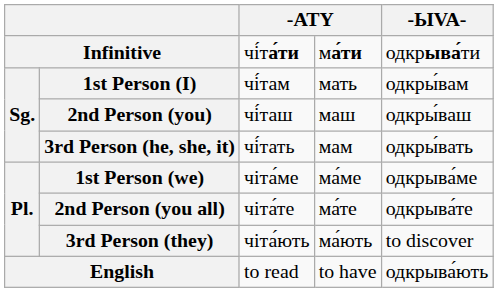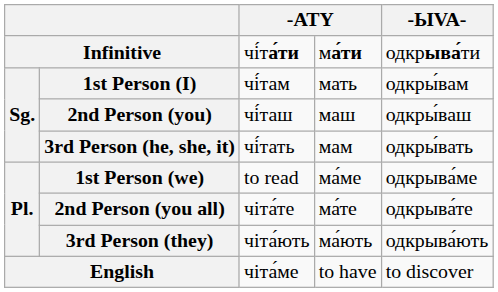 <table class=wikitable>
 <tr>
 <th colspan="2" rowspan="1"></th>
 <th colspan="2">-ATY</th>
 <th colspan="1">-ЫVA-</th>
 </tr>
 <tr>
 <th colspan="2">Infinitive</th>
 <td>чі́т<strong>а́ти</strong></td>
 <td>м<strong>а́ти</strong></td>
 <td>одкр<strong>ыва́</strong>ти</td>
 </tr>
 <tr>
 <th rowspan="3">Sg.</th>
 <th>1st Person (I)</th>
 <td>чі́там</td>
 <td>мать</td>
 <td>одкры́вам</td>
 </tr>
 <tr>
 <th>2nd Person (you)</th>
 <td>чі́таш</td>
 <td>маш</td>
 <td>одкры́ваш</td>
 </tr>
 <tr>
 <th>3rd Person (he, she, it)</th>
 <td>чі́тать</td>
 <td>мам</td>
 <td>одкры́вать</td>
 </tr>
 <tr>
 <th rowspan="3">Pl.</th>
 <th>1st Person (we)</th>
-<td>чіта́ме</td>
+<td>to read</td>
 <td>ма́ме</td>
 <td>одкрыва́ме</td>
 </tr>
 <tr>
 <th>2nd Person (you all)</th>
 <td>чіта́те</td>
 <td>ма́те</td>
 <td>одкрыва́те</td>
 </tr>
 <tr>
 <th>3rd Person (they)</th>
 <td>чіта́ють</td>
 <td>ма́ють</td>
-<td>to discover</td>
+<td>одкрыва́ють</td>
 </tr>
 <tr>
 <th colspan="2">English</th>
-<td>to read</td>
+<td>чіта́ме</td>
 <td>to have</td>
-<td>одкрыва́ють</td>
+<td>to discover</td>
 </tr>
 </table>
